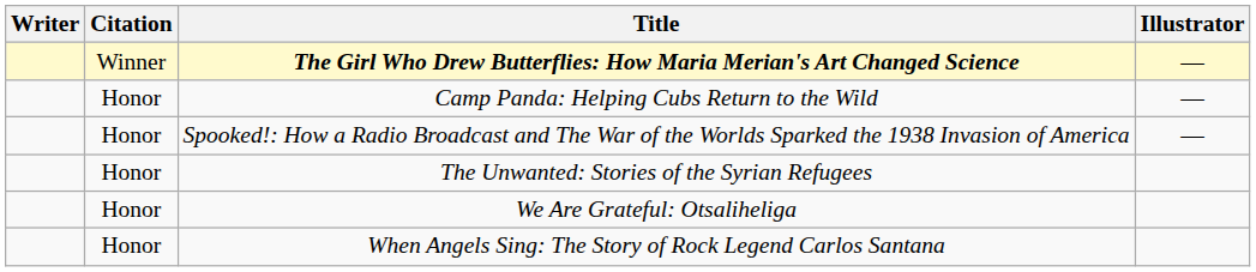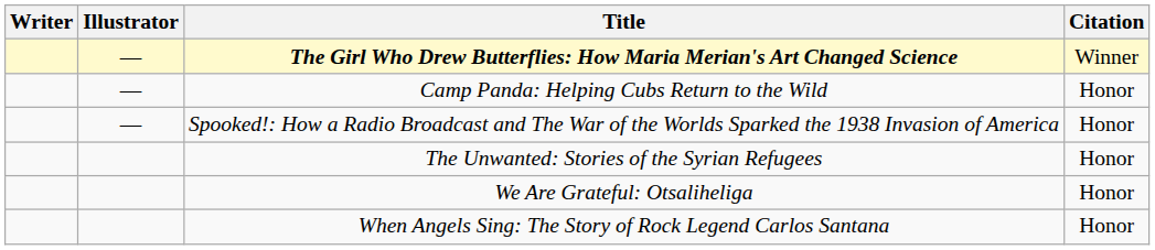 <table class="sortable wikitable" style="text-align: center">
 <tr>
 <th>Writer</th>
+<th>Illustrator</th>
+<th>Title</th>
 <th>Citation</th>
-<th>Title</th>
-<th>Illustrator</th>
 </tr>
 <tr style="background:LemonChiffon; color:black">
 <td></td>
+<td> —</td>
+<td><strong><em>The Girl Who Drew Butterflies: How Maria Merian's Art Changed Science</em></strong></td>
 <td>Winner</td>
-<td><strong><em>The Girl Who Drew Butterflies: How Maria Merian's Art Changed Science</em></strong></td>
-<td> —</td>
 </tr>
 <tr>
 <td></td>
+<td> —</td>
+<td><em>Camp Panda: Helping Cubs Return to the Wild</em></td>
 <td>Honor</td>
-<td><em>Camp Panda: Helping Cubs Return to the Wild</em></td>
-<td> —</td>
 </tr>
 <tr>
 <td></td>
+<td> —</td>
+<td><em>Spooked!: How a Radio Broadcast and The War of the Worlds Sparked the 1938 Invasion of America</em></td>
 <td>Honor</td>
-<td><em>Spooked!: How a Radio Broadcast and The War of the Worlds Sparked the 1938 Invasion of America</em></td>
-<td> —</td>
 </tr>
 <tr>
 <td></td>
+<td> </td>
+<td><em>The Unwanted: Stories of the Syrian Refugees</em></td>
 <td>Honor</td>
-<td><em>The Unwanted: Stories of the Syrian Refugees</em></td>
-<td> </td>
 </tr>
 <tr>
 <td></td>
+<td> </td>
+<td><em>We Are Grateful: Otsaliheliga</em></td>
 <td>Honor</td>
-<td><em>We Are Grateful: Otsaliheliga</em></td>
-<td> </td>
 </tr>
 <tr>
 <td></td>
+<td> </td>
+<td><em>When Angels Sing: The Story of Rock Legend Carlos Santana</em></td>
 <td>Honor</td>
-<td><em>When Angels Sing: The Story of Rock Legend Carlos Santana</em></td>
-<td> </td>
 </tr>
 </table>
